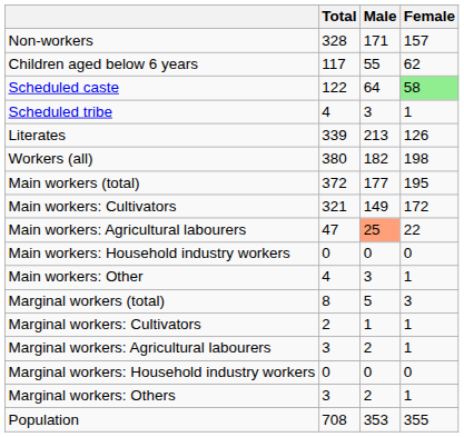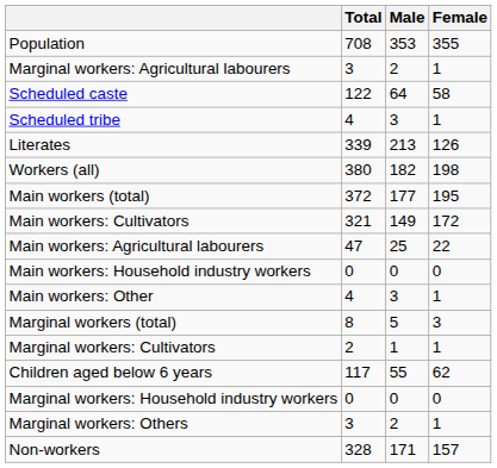 <table class="wikitable sortable">
 <tr>
 <th></th>
 <th>Total</th>
 <th>Male</th>
 <th>Female</th>
 </tr>
 <tr>
-<td>Non-workers</td>
-<td>328</td>
-<td>171</td>
-<td>157</td>
+<td>Population</td>
+<td>708</td>
+<td>353</td>
+<td>355</td>
 </tr>
 <tr>
-<td>Children aged below 6 years</td>
-<td>117</td>
-<td>55</td>
-<td>62</td>
+<td>Marginal workers: Agricultural labourers</td>
+<td>3</td>
+<td>2</td>
+<td>1</td>
 </tr>
 <tr>
 <td><a href='#'>Scheduled caste</a></td>
 <td>122</td>
 <td>64</td>
-<td style="background: lightgreen;">58</td>
+<td>58</td>
 </tr>
 <tr>
 <td><a href='#'>Scheduled tribe</a></td>
 <td>4</td>
 <td>3</td>
 <td>1</td>
 </tr>
 <tr>
 <td>Literates</td>
 <td>339</td>
 <td>213</td>
 <td>126</td>
 </tr>
 <tr>
 <td>Workers (all)</td>
 <td>380</td>
 <td>182</td>
 <td>198</td>
 </tr>
 <tr>
 <td>Main workers (total)</td>
 <td>372</td>
 <td>177</td>
 <td>195</td>
 </tr>
 <tr>
 <td>Main workers: Cultivators</td>
 <td>321</td>
 <td>149</td>
 <td>172</td>
 </tr>
 <tr>
 <td>Main workers: Agricultural labourers</td>
 <td>47</td>
-<td style="background: lightsalmon;">25</td>
+<td>25</td>
 <td>22</td>
 </tr>
 <tr>
 <td>Main workers: Household industry workers</td>
 <td>0</td>
 <td>0</td>
 <td>0</td>
 </tr>
 <tr>
 <td>Main workers: Other</td>
 <td>4</td>
 <td>3</td>
 <td>1</td>
 </tr>
 <tr>
 <td>Marginal workers (total)</td>
 <td>8</td>
 <td>5</td>
 <td>3</td>
 </tr>
 <tr>
 <td>Marginal workers: Cultivators</td>
 <td>2</td>
 <td>1</td>
 <td>1</td>
 </tr>
 <tr>
-<td>Marginal workers: Agricultural labourers</td>
-<td>3</td>
-<td>2</td>
-<td>1</td>
+<td>Children aged below 6 years</td>
+<td>117</td>
+<td>55</td>
+<td>62</td>
 </tr>
 <tr>
 <td>Marginal workers: Household industry workers</td>
 <td>0</td>
 <td>0</td>
 <td>0</td>
 </tr>
 <tr>
 <td>Marginal workers: Others</td>
 <td>3</td>
 <td>2</td>
 <td>1</td>
 </tr>
 <tr>
-<td>Population</td>
-<td>708</td>
-<td>353</td>
-<td>355</td>
+<td>Non-workers</td>
+<td>328</td>
+<td>171</td>
+<td>157</td>
 </tr>
 </table>
